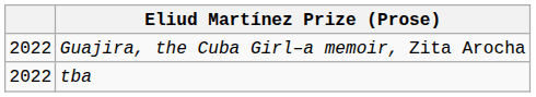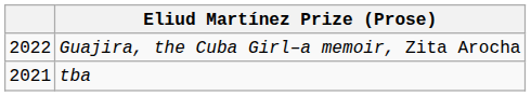 <table class="wikitable">
 <tr>
 <th></th>
 <th>Eliud Martínez Prize (Prose)</th>
 </tr>
 <tr>
 <td>2022</td>
 <td><em>Guajira, the Cuba Girl–a memoir,</em> Zita Arocha</td>
 </tr>
 <tr>
-<td>2022</td>
+<td>2021</td>
 <td><em>tba</em></td>
 </tr>
 </table>
